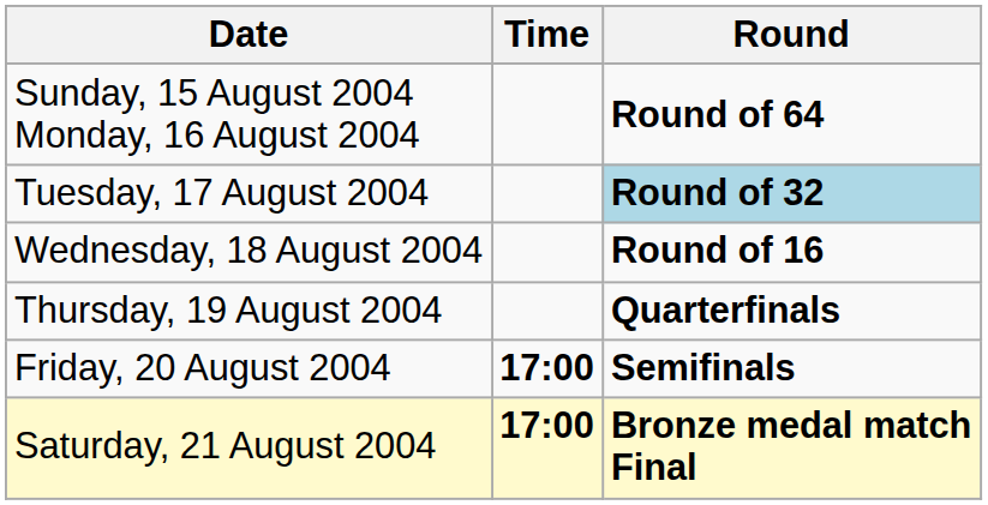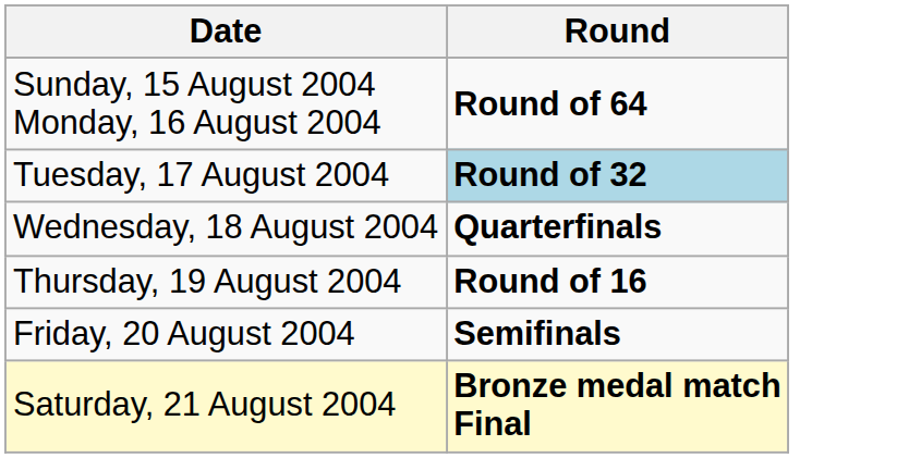 <table class="wikitable">
 <tr>
 <th>Date</th>
-<th>Time</th>
 <th>Round</th>
 </tr>
 <tr>
 <td>Sunday, 15 August 2004<br>Monday, 16 August 2004</td>
-<td></td>
 <td><strong>Round of 64</strong></td>
 </tr>
 <tr>
 <td>Tuesday, 17 August 2004</td>
-<td></td>
 <td style="background: lightblue;"><strong>Round of 32</strong></td>
 </tr>
 <tr>
 <td>Wednesday, 18 August 2004</td>
-<td></td>
+<td><strong>Quarterfinals</strong></td>
+</tr>
+<tr>
+<td>Thursday, 19 August 2004</td>
 <td><strong>Round of 16</strong></td>
 </tr>
 <tr>
-<td>Thursday, 19 August 2004</td>
-<td></td>
-<td><strong>Quarterfinals</strong></td>
-</tr>
-<tr>
 <td>Friday, 20 August 2004</td>
-<td><strong>17:00</strong></td>
 <td><strong>Semifinals</strong></td>
 </tr>
 <tr style=background:lemonchiffon>
 <td>Saturday, 21 August 2004</td>
-<td><strong>17:00</strong><br> </td>
 <td><strong>Bronze medal match</strong><br><strong>Final</strong></td>
 </tr>
 </table>
